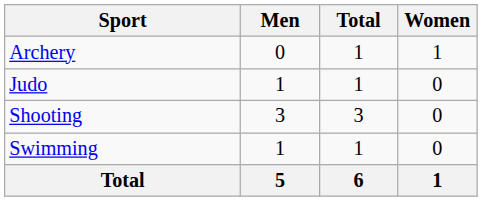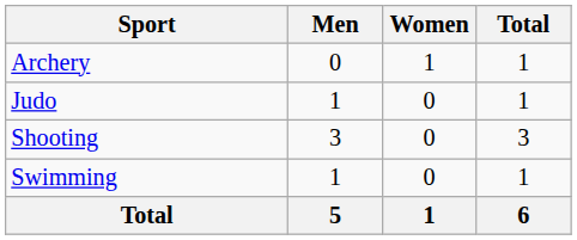 <table class="wikitable sortable" style="text-align:center;">
 <tr>
 <th width=180>Sport</th>
 <th width=55>Men</th>
+<th width=55>Women</th>
 <th width=55>Total</th>
-<th width=55>Women</th>
 </tr>
 <tr>
 <td align=left><a href='#'>Archery</a></td>
 <td>0</td>
 <td>1</td>
 <td>1</td>
 </tr>
 <tr>
 <td align=left><a href='#'>Judo</a></td>
 <td>1</td>
+<td>0</td>
 <td>1</td>
-<td>0</td>
 </tr>
 <tr>
 <td align=left><a href='#'>Shooting</a></td>
 <td>3</td>
+<td>0</td>
 <td>3</td>
-<td>0</td>
 </tr>
 <tr>
 <td align=left><a href='#'>Swimming</a></td>
 <td>1</td>
+<td>0</td>
 <td>1</td>
-<td>0</td>
 </tr>
 <tr>
 <th>Total</th>
 <th>5</th>
+<th>1</th>
 <th>6</th>
-<th>1</th>
 </tr>
 </table>
